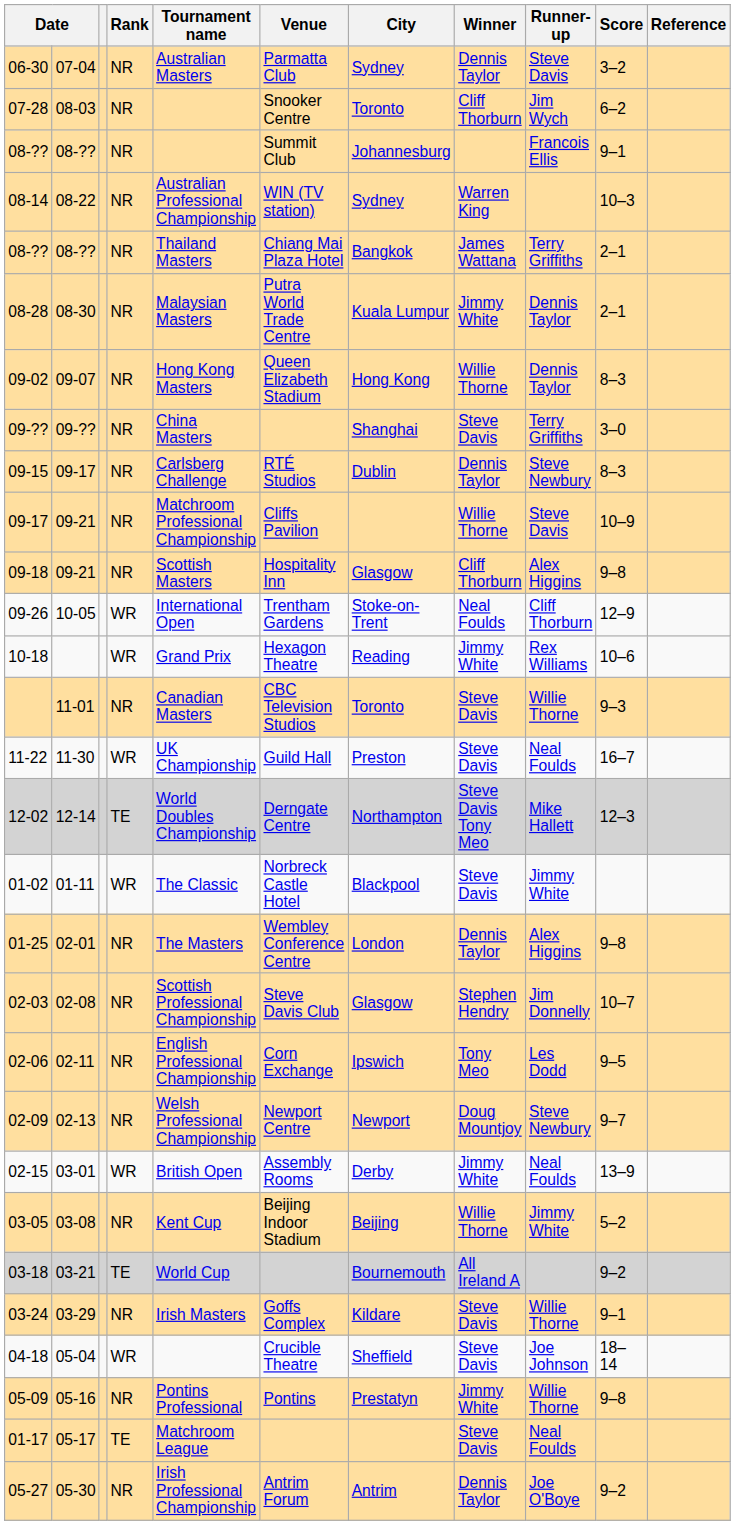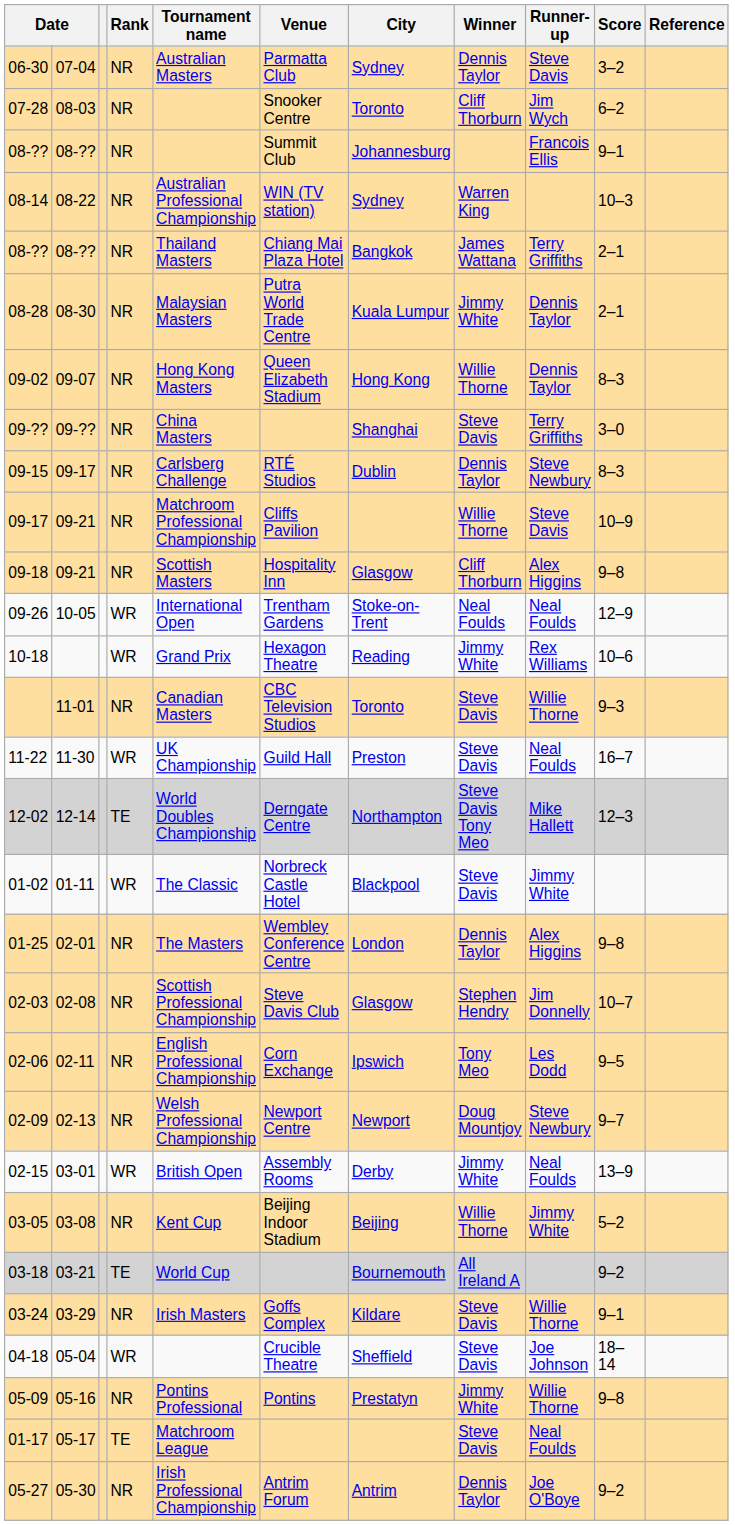 <table class="wikitable" style="font-size: 85%">
 <tr>
 <th colspan="2" width=40 align="center">Date</th>
 <th></th>
 <th>Rank</th>
 <th width=235>Tournament name</th>
 <th width=180>Venue</th>
 <th width=90>City</th>
 <th width=160>Winner</th>
 <th width=160>Runner-up</th>
 <th width=40>Score</th>
 <th width=20>Reference</th>
 </tr>
 <tr bgcolor="#ffdf9f">
 <td>06-30</td>
 <td>07-04</td>
 <td></td>
 <td>NR</td>
 <td><a href='#'>Australian Masters</a></td>
 <td><a href='#'>Parmatta Club</a></td>
 <td><a href='#'>Sydney</a></td>
 <td> <a href='#'>Dennis Taylor</a></td>
 <td> <a href='#'>Steve Davis</a></td>
 <td>3–2</td>
 <td></td>
 </tr>
 <tr bgcolor="#ffdf9f">
 <td>07-28</td>
 <td>08-03</td>
 <td></td>
 <td>NR</td>
 <td></td>
 <td>Snooker Centre</td>
 <td><a href='#'>Toronto</a></td>
 <td> <a href='#'>Cliff Thorburn</a></td>
 <td> <a href='#'>Jim Wych</a></td>
 <td>6–2</td>
 <td></td>
 </tr>
 <tr bgcolor="#ffdf9f">
 <td>08-??</td>
 <td>08-??</td>
 <td></td>
 <td>NR</td>
 <td></td>
 <td>Summit Club</td>
 <td><a href='#'>Johannesburg</a></td>
 <td></td>
 <td> <a href='#'>Francois Ellis</a></td>
 <td>9–1</td>
 <td></td>
 </tr>
 <tr bgcolor="#ffdf9f">
 <td>08-14</td>
 <td>08-22</td>
 <td></td>
 <td>NR</td>
 <td><a href='#'>Australian Professional Championship</a></td>
 <td><a href='#'>WIN (TV station)</a></td>
 <td><a href='#'>Sydney</a></td>
 <td> <a href='#'>Warren King</a></td>
 <td></td>
 <td>10–3</td>
 <td></td>
 </tr>
 <tr bgcolor="#ffdf9f">
 <td>08-??</td>
 <td>08-??</td>
 <td></td>
 <td>NR</td>
 <td><a href='#'>Thailand Masters</a></td>
 <td><a href='#'>Chiang Mai Plaza Hotel</a></td>
 <td><a href='#'>Bangkok</a></td>
 <td> <a href='#'>James Wattana</a></td>
 <td> <a href='#'>Terry Griffiths</a></td>
 <td>2–1</td>
 <td></td>
 </tr>
 <tr bgcolor="#ffdf9f">
 <td>08-28</td>
 <td>08-30</td>
 <td></td>
 <td>NR</td>
 <td><a href='#'>Malaysian Masters</a></td>
 <td><a href='#'>Putra World Trade Centre</a></td>
 <td><a href='#'>Kuala Lumpur</a></td>
 <td> <a href='#'>Jimmy White</a></td>
 <td> <a href='#'>Dennis Taylor</a></td>
 <td>2–1</td>
 <td></td>
 </tr>
 <tr bgcolor="#ffdf9f">
 <td>09-02</td>
 <td>09-07</td>
 <td></td>
 <td>NR</td>
 <td><a href='#'>Hong Kong Masters</a></td>
 <td><a href='#'>Queen Elizabeth Stadium</a></td>
 <td><a href='#'>Hong Kong</a></td>
 <td> <a href='#'>Willie Thorne</a></td>
 <td> <a href='#'>Dennis Taylor</a></td>
 <td>8–3</td>
 <td></td>
 </tr>
 <tr bgcolor="#ffdf9f">
 <td>09-??</td>
 <td>09-??</td>
 <td></td>
 <td>NR</td>
 <td><a href='#'>China Masters</a></td>
 <td></td>
 <td><a href='#'>Shanghai</a></td>
 <td> <a href='#'>Steve Davis</a></td>
 <td> <a href='#'>Terry Griffiths</a></td>
 <td>3–0</td>
 <td></td>
 </tr>
 <tr bgcolor="#ffdf9f">
 <td>09-15</td>
 <td>09-17</td>
 <td></td>
 <td>NR</td>
 <td><a href='#'>Carlsberg Challenge</a></td>
 <td><a href='#'>RTÉ Studios</a></td>
 <td><a href='#'>Dublin</a></td>
 <td> <a href='#'>Dennis Taylor</a></td>
 <td> <a href='#'>Steve Newbury</a></td>
 <td>8–3</td>
 <td></td>
 </tr>
 <tr bgcolor="#ffdf9f">
 <td>09-17</td>
 <td>09-21</td>
 <td></td>
 <td>NR</td>
 <td><a href='#'>Matchroom Professional Championship</a></td>
 <td><a href='#'>Cliffs Pavilion</a></td>
 <td></td>
 <td> <a href='#'>Willie Thorne</a></td>
 <td> <a href='#'>Steve Davis</a></td>
 <td>10–9</td>
 <td></td>
 </tr>
 <tr bgcolor="#ffdf9f">
 <td>09-18</td>
 <td>09-21</td>
 <td></td>
 <td>NR</td>
 <td><a href='#'>Scottish Masters</a></td>
 <td><a href='#'>Hospitality Inn</a></td>
 <td><a href='#'>Glasgow</a></td>
 <td> <a href='#'>Cliff Thorburn</a></td>
 <td> <a href='#'>Alex Higgins</a></td>
 <td>9–8</td>
 <td></td>
 </tr>
 <tr>
 <td>09-26</td>
 <td>10-05</td>
 <td></td>
 <td>WR</td>
 <td><a href='#'>International Open</a></td>
 <td><a href='#'>Trentham Gardens</a></td>
 <td><a href='#'>Stoke-on-Trent</a></td>
 <td> <a href='#'>Neal Foulds</a></td>
-<td> <a href='#'>Cliff Thorburn</a></td>
+<td> <a href='#'>Neal Foulds</a></td>
 <td>12–9</td>
 <td></td>
 </tr>
 <tr>
 <td>10-18</td>
 <td></td>
 <td></td>
 <td>WR</td>
 <td><a href='#'>Grand Prix</a></td>
 <td><a href='#'>Hexagon Theatre</a></td>
 <td><a href='#'>Reading</a></td>
 <td> <a href='#'>Jimmy White</a></td>
 <td> <a href='#'>Rex Williams</a></td>
 <td>10–6</td>
 <td></td>
 </tr>
 <tr bgcolor="#ffdf9f">
 <td></td>
 <td>11-01</td>
 <td></td>
 <td>NR</td>
 <td><a href='#'>Canadian Masters</a></td>
 <td><a href='#'>CBC Television Studios</a></td>
 <td><a href='#'>Toronto</a></td>
 <td> <a href='#'>Steve Davis</a></td>
 <td> <a href='#'>Willie Thorne</a></td>
 <td>9–3</td>
 <td></td>
 </tr>
 <tr>
 <td>11-22</td>
 <td>11-30</td>
 <td></td>
 <td>WR</td>
 <td><a href='#'>UK Championship</a></td>
 <td><a href='#'>Guild Hall</a></td>
 <td><a href='#'>Preston</a></td>
 <td> <a href='#'>Steve Davis</a></td>
 <td> <a href='#'>Neal Foulds</a></td>
 <td>16–7</td>
 <td></td>
 </tr>
 <tr style="background:lightgray;">
 <td>12-02</td>
 <td>12-14</td>
 <td></td>
 <td>TE</td>
 <td><a href='#'>World Doubles Championship</a></td>
 <td><a href='#'>Derngate Centre</a></td>
 <td><a href='#'>Northampton</a></td>
 <td> <a href='#'>Steve Davis</a><br> <a href='#'>Tony Meo</a></td>
 <td> <a href='#'>Mike Hallett</a><br></td>
 <td>12–3</td>
 <td></td>
 </tr>
 <tr>
 <td>01-02</td>
 <td>01-11</td>
 <td></td>
 <td>WR</td>
 <td><a href='#'>The Classic</a></td>
 <td><a href='#'>Norbreck Castle Hotel</a></td>
 <td><a href='#'>Blackpool</a></td>
 <td> <a href='#'>Steve Davis</a></td>
 <td> <a href='#'>Jimmy White</a></td>
 <td></td>
 <td></td>
 </tr>
 <tr bgcolor="#ffdf9f">
 <td>01-25</td>
 <td>02-01</td>
 <td></td>
 <td>NR</td>
 <td><a href='#'>The Masters</a></td>
 <td><a href='#'>Wembley Conference Centre</a></td>
 <td><a href='#'>London</a></td>
 <td> <a href='#'>Dennis Taylor</a></td>
 <td> <a href='#'>Alex Higgins</a></td>
 <td>9–8</td>
 <td></td>
 </tr>
 <tr bgcolor="#ffdf9f">
 <td>02-03</td>
 <td>02-08</td>
 <td></td>
 <td>NR</td>
 <td><a href='#'>Scottish Professional Championship</a></td>
 <td><a href='#'>Steve Davis Club</a></td>
 <td><a href='#'>Glasgow</a></td>
 <td> <a href='#'>Stephen Hendry</a></td>
 <td> <a href='#'>Jim Donnelly</a></td>
 <td>10–7</td>
 <td></td>
 </tr>
 <tr bgcolor="#ffdf9f">
 <td>02-06</td>
 <td>02-11</td>
 <td></td>
 <td>NR</td>
 <td><a href='#'>English Professional Championship</a></td>
 <td><a href='#'>Corn Exchange</a></td>
 <td><a href='#'>Ipswich</a></td>
 <td> <a href='#'>Tony Meo</a></td>
 <td> <a href='#'>Les Dodd</a></td>
 <td>9–5</td>
 <td></td>
 </tr>
 <tr bgcolor="#ffdf9f">
 <td>02-09</td>
 <td>02-13</td>
 <td></td>
 <td>NR</td>
 <td><a href='#'>Welsh Professional Championship</a></td>
 <td><a href='#'>Newport Centre</a></td>
 <td><a href='#'>Newport</a></td>
 <td> <a href='#'>Doug Mountjoy</a></td>
 <td> <a href='#'>Steve Newbury</a></td>
 <td>9–7</td>
 <td></td>
 </tr>
 <tr>
 <td>02-15</td>
 <td>03-01</td>
 <td></td>
 <td>WR</td>
 <td><a href='#'>British Open</a></td>
 <td><a href='#'>Assembly Rooms</a></td>
 <td><a href='#'>Derby</a></td>
 <td> <a href='#'>Jimmy White</a></td>
 <td> <a href='#'>Neal Foulds</a></td>
 <td>13–9</td>
 <td></td>
 </tr>
 <tr bgcolor="#ffdf9f">
 <td>03-05</td>
 <td>03-08</td>
 <td></td>
 <td>NR</td>
 <td><a href='#'>Kent Cup</a></td>
 <td>Beijing Indoor Stadium</td>
 <td><a href='#'>Beijing</a></td>
 <td> <a href='#'>Willie Thorne</a></td>
 <td> <a href='#'>Jimmy White</a></td>
 <td>5–2</td>
 <td></td>
 </tr>
 <tr style="background:lightgray;">
 <td>03-18</td>
 <td>03-21</td>
 <td></td>
 <td>TE</td>
 <td><a href='#'>World Cup</a></td>
 <td></td>
 <td><a href='#'>Bournemouth</a></td>
 <td> <a href='#'>All Ireland A</a></td>
 <td></td>
 <td>9–2</td>
 <td></td>
 </tr>
 <tr bgcolor="#ffdf9f">
 <td>03-24</td>
 <td>03-29</td>
 <td></td>
 <td>NR</td>
 <td><a href='#'>Irish Masters</a></td>
 <td><a href='#'>Goffs Complex</a></td>
 <td><a href='#'>Kildare</a></td>
 <td> <a href='#'>Steve Davis</a></td>
 <td> <a href='#'>Willie Thorne</a></td>
 <td>9–1</td>
 <td></td>
 </tr>
 <tr>
 <td>04-18</td>
 <td>05-04</td>
 <td></td>
 <td>WR</td>
 <td></td>
 <td><a href='#'>Crucible Theatre</a></td>
 <td><a href='#'>Sheffield</a></td>
 <td> <a href='#'>Steve Davis</a></td>
 <td> <a href='#'>Joe Johnson</a></td>
 <td>18–14</td>
 <td></td>
 </tr>
 <tr bgcolor="#ffdf9f">
 <td>05-09</td>
 <td>05-16</td>
 <td></td>
 <td>NR</td>
 <td><a href='#'>Pontins Professional</a></td>
 <td><a href='#'>Pontins</a></td>
 <td><a href='#'>Prestatyn</a></td>
 <td> <a href='#'>Jimmy White</a></td>
 <td> <a href='#'>Willie Thorne</a></td>
 <td>9–8</td>
 <td></td>
 </tr>
 <tr bgcolor="#ffdf9f">
 <td>01-17</td>
 <td>05-17</td>
 <td></td>
 <td>TE</td>
 <td><a href='#'>Matchroom League</a></td>
 <td></td>
 <td></td>
 <td> <a href='#'>Steve Davis</a></td>
 <td> <a href='#'>Neal Foulds</a></td>
 <td></td>
 <td></td>
 </tr>
 <tr bgcolor="#ffdf9f">
 <td>05-27</td>
 <td>05-30</td>
 <td></td>
 <td>NR</td>
 <td><a href='#'>Irish Professional Championship</a></td>
 <td><a href='#'>Antrim Forum</a></td>
 <td><a href='#'>Antrim</a></td>
 <td> <a href='#'>Dennis Taylor</a></td>
 <td> <a href='#'>Joe O'Boye</a></td>
 <td>9–2</td>
 <td></td>
 </tr>
 </table>
